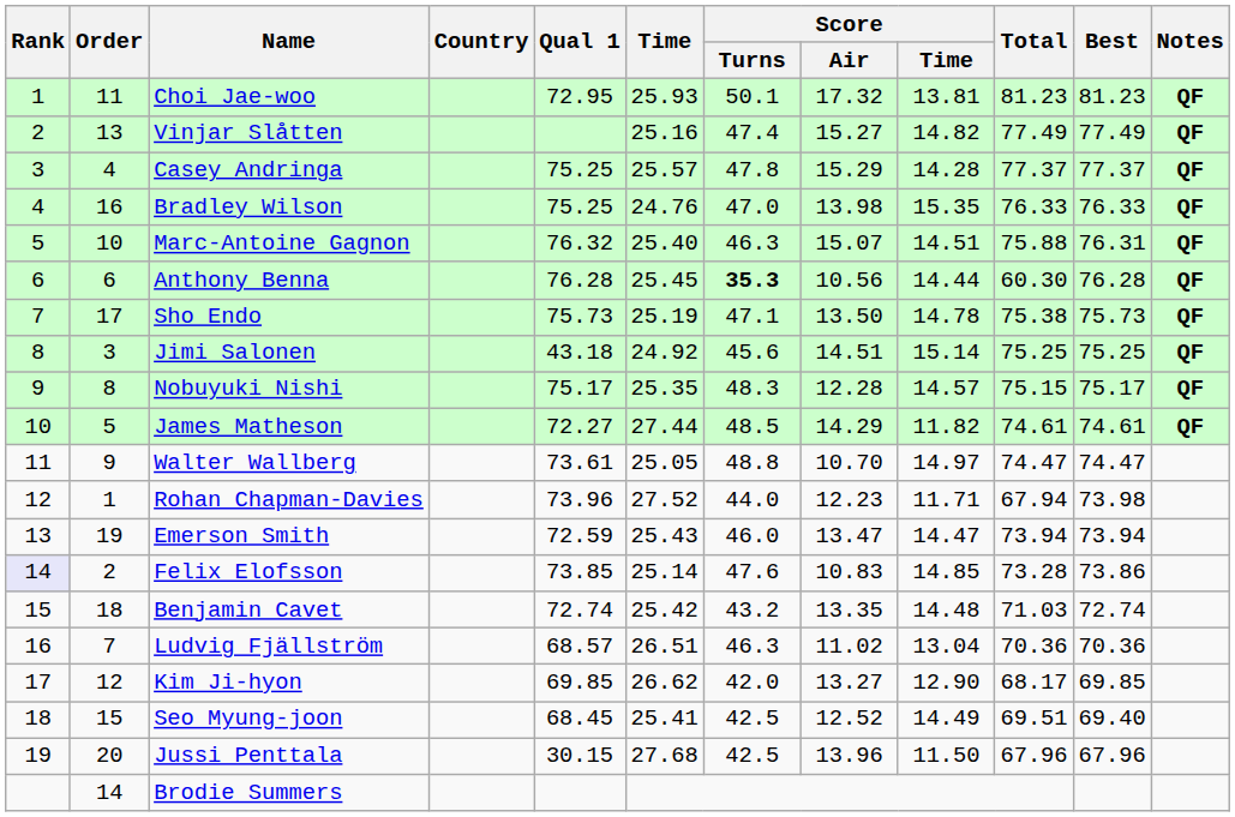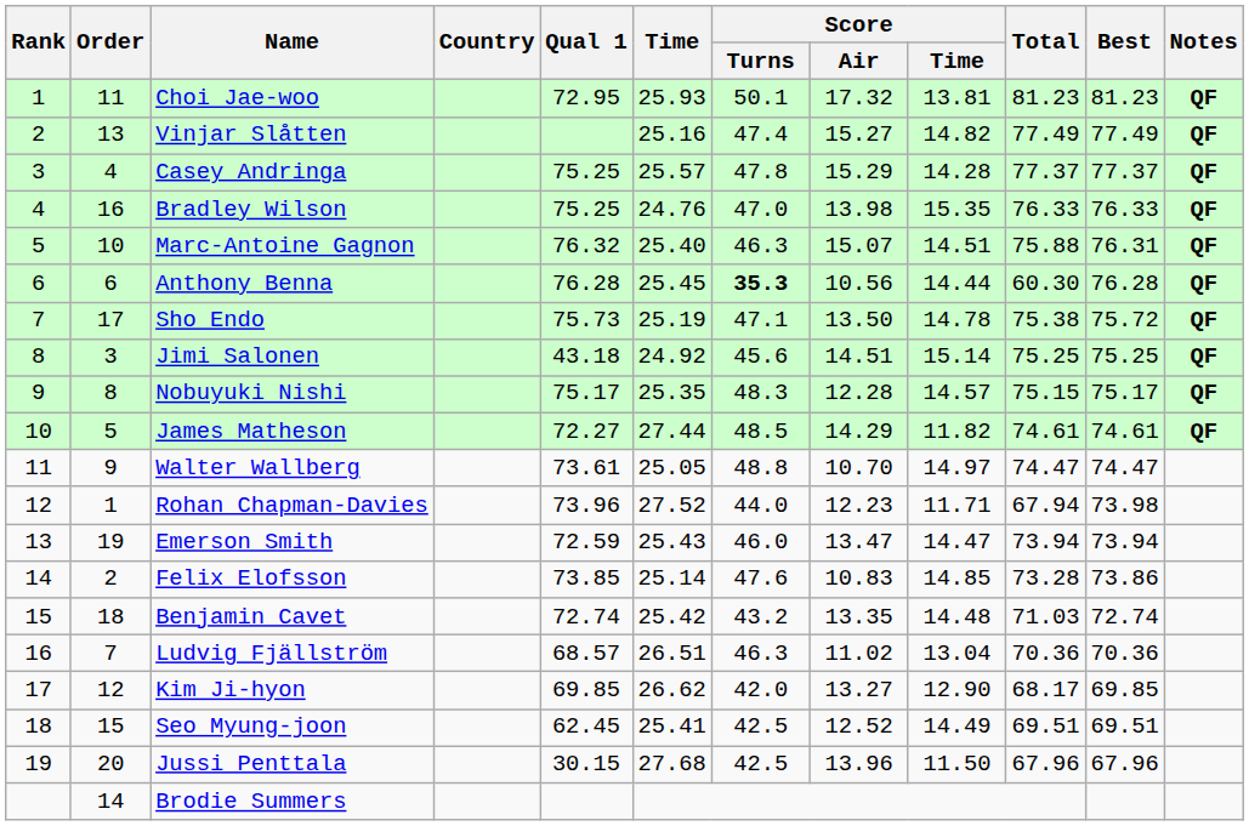 <table class="wikitable sortable" style="text-align:center">
 <tr>
 <th rowspan=2>Rank</th>
 <th rowspan=2>Order</th>
 <th rowspan=2>Name</th>
 <th rowspan=2>Country</th>
 <th rowspan=2>Qual 1</th>
 <th rowspan=2>Time</th>
 <th colspan=3>Score</th>
 <th rowspan=2>Total</th>
 <th rowspan=2>Best</th>
 <th rowspan=2>Notes</th>
 </tr>
 <tr>
 <th width=50>Turns</th>
 <th width=50>Air</th>
 <th width=50>Time</th>
 </tr>
 <tr bgcolor=#ccffcc>
 <td>1</td>
 <td>11</td>
 <td align=left><a href='#'>Choi Jae-woo</a></td>
 <td align=left></td>
 <td>72.95</td>
 <td>25.93</td>
 <td>50.1</td>
 <td>17.32</td>
 <td>13.81</td>
 <td>81.23</td>
 <td>81.23</td>
 <td><strong>QF</strong></td>
 </tr>
 <tr bgcolor=#ccffcc>
 <td>2</td>
 <td>13</td>
 <td align=left><a href='#'>Vinjar Slåtten</a></td>
 <td align=left></td>
 <td></td>
 <td>25.16</td>
 <td>47.4</td>
 <td>15.27</td>
 <td>14.82</td>
 <td>77.49</td>
 <td>77.49</td>
 <td><strong>QF</strong></td>
 </tr>
 <tr bgcolor=#ccffcc>
 <td>3</td>
 <td>4</td>
 <td align=left><a href='#'>Casey Andringa</a></td>
 <td align=left></td>
 <td>75.25</td>
 <td>25.57</td>
 <td>47.8</td>
 <td>15.29</td>
 <td>14.28</td>
 <td>77.37</td>
 <td>77.37</td>
 <td><strong>QF</strong></td>
 </tr>
 <tr bgcolor=#ccffcc>
 <td>4</td>
 <td>16</td>
 <td align=left><a href='#'>Bradley Wilson</a></td>
 <td align=left></td>
 <td>75.25</td>
 <td>24.76</td>
 <td>47.0</td>
 <td>13.98</td>
 <td>15.35</td>
 <td>76.33</td>
 <td>76.33</td>
 <td><strong>QF</strong></td>
 </tr>
 <tr bgcolor=#ccffcc>
 <td>5</td>
 <td>10</td>
 <td align=left><a href='#'>Marc-Antoine Gagnon</a></td>
 <td align=left></td>
 <td>76.32</td>
 <td>25.40</td>
 <td>46.3</td>
 <td>15.07</td>
 <td>14.51</td>
 <td>75.88</td>
 <td>76.31</td>
 <td><strong>QF</strong></td>
 </tr>
 <tr bgcolor=#ccffcc>
 <td>6</td>
 <td>6</td>
 <td align=left><a href='#'>Anthony Benna</a></td>
 <td align=left></td>
 <td>76.28</td>
 <td>25.45</td>
 <td><strong>35.3</strong></td>
 <td>10.56</td>
 <td>14.44</td>
 <td>60.30</td>
 <td>76.28</td>
 <td><strong>QF</strong></td>
 </tr>
 <tr bgcolor=#ccffcc>
 <td>7</td>
 <td>17</td>
 <td align=left><a href='#'>Sho Endo</a></td>
 <td align=left></td>
 <td>75.73</td>
 <td>25.19</td>
 <td>47.1</td>
 <td>13.50</td>
 <td>14.78</td>
 <td>75.38</td>
-<td>75.73</td>
+<td>75.72</td>
 <td><strong>QF</strong></td>
 </tr>
 <tr bgcolor=#ccffcc>
 <td>8</td>
 <td>3</td>
 <td align=left><a href='#'>Jimi Salonen</a></td>
 <td align=left></td>
 <td>43.18</td>
 <td>24.92</td>
 <td>45.6</td>
 <td>14.51</td>
 <td>15.14</td>
 <td>75.25</td>
 <td>75.25</td>
 <td><strong>QF</strong></td>
 </tr>
 <tr bgcolor=#ccffcc>
 <td>9</td>
 <td>8</td>
 <td align=left><a href='#'>Nobuyuki Nishi</a></td>
 <td align=left></td>
 <td>75.17</td>
 <td>25.35</td>
 <td>48.3</td>
 <td>12.28</td>
 <td>14.57</td>
 <td>75.15</td>
 <td>75.17</td>
 <td><strong>QF</strong></td>
 </tr>
 <tr bgcolor=#ccffcc>
 <td>10</td>
 <td>5</td>
 <td align=left><a href='#'>James Matheson</a></td>
 <td align=left></td>
 <td>72.27</td>
 <td>27.44</td>
 <td>48.5</td>
 <td>14.29</td>
 <td>11.82</td>
 <td>74.61</td>
 <td>74.61</td>
 <td><strong>QF</strong></td>
 </tr>
 <tr>
 <td>11</td>
 <td>9</td>
 <td align=left><a href='#'>Walter Wallberg</a></td>
 <td align=left></td>
 <td>73.61</td>
 <td>25.05</td>
 <td>48.8</td>
 <td>10.70</td>
 <td>14.97</td>
 <td>74.47</td>
 <td>74.47</td>
 <td></td>
 </tr>
 <tr>
 <td>12</td>
 <td>1</td>
 <td align=left><a href='#'>Rohan Chapman-Davies</a></td>
 <td align=left></td>
 <td>73.96</td>
 <td>27.52</td>
 <td>44.0</td>
 <td>12.23</td>
 <td>11.71</td>
 <td>67.94</td>
 <td>73.98</td>
 <td></td>
 </tr>
 <tr>
 <td>13</td>
 <td>19</td>
 <td align=left><a href='#'>Emerson Smith</a></td>
 <td align=left></td>
 <td>72.59</td>
 <td>25.43</td>
 <td>46.0</td>
 <td>13.47</td>
 <td>14.47</td>
 <td>73.94</td>
 <td>73.94</td>
 <td></td>
 </tr>
 <tr>
-<td style="background: lavender;">14</td>
+<td>14</td>
 <td>2</td>
 <td align=left><a href='#'>Felix Elofsson</a></td>
 <td align=left></td>
 <td>73.85</td>
 <td>25.14</td>
 <td>47.6</td>
 <td>10.83</td>
 <td>14.85</td>
 <td>73.28</td>
 <td>73.86</td>
 <td></td>
 </tr>
 <tr>
 <td>15</td>
 <td>18</td>
 <td align=left><a href='#'>Benjamin Cavet</a></td>
 <td align=left></td>
 <td>72.74</td>
 <td>25.42</td>
 <td>43.2</td>
 <td>13.35</td>
 <td>14.48</td>
 <td>71.03</td>
 <td>72.74</td>
 <td></td>
 </tr>
 <tr>
 <td>16</td>
 <td>7</td>
 <td align=left><a href='#'>Ludvig Fjällström</a></td>
 <td align=left></td>
 <td>68.57</td>
 <td>26.51</td>
 <td>46.3</td>
 <td>11.02</td>
 <td>13.04</td>
 <td>70.36</td>
 <td>70.36</td>
 <td></td>
 </tr>
 <tr>
 <td>17</td>
 <td>12</td>
 <td align=left><a href='#'>Kim Ji-hyon</a></td>
 <td align=left></td>
 <td>69.85</td>
 <td>26.62</td>
 <td>42.0</td>
 <td>13.27</td>
 <td>12.90</td>
 <td>68.17</td>
 <td>69.85</td>
 <td></td>
 </tr>
 <tr>
 <td>18</td>
 <td>15</td>
 <td align=left><a href='#'>Seo Myung-joon</a></td>
 <td align=left></td>
-<td>68.45</td>
+<td>62.45</td>
 <td>25.41</td>
 <td>42.5</td>
 <td>12.52</td>
 <td>14.49</td>
 <td>69.51</td>
-<td>69.40</td>
+<td>69.51</td>
 <td></td>
 </tr>
 <tr>
 <td>19</td>
 <td>20</td>
 <td align=left><a href='#'>Jussi Penttala</a></td>
 <td align=left></td>
 <td>30.15</td>
 <td>27.68</td>
 <td>42.5</td>
 <td>13.96</td>
 <td>11.50</td>
 <td>67.96</td>
 <td>67.96</td>
 <td></td>
 </tr>
 <tr>
 <td></td>
 <td>14</td>
 <td align=left><a href='#'>Brodie Summers</a></td>
 <td align=left></td>
 <td></td>
 <td colspan=5></td>
 <td></td>
 <td></td>
 </tr>
 </table>
